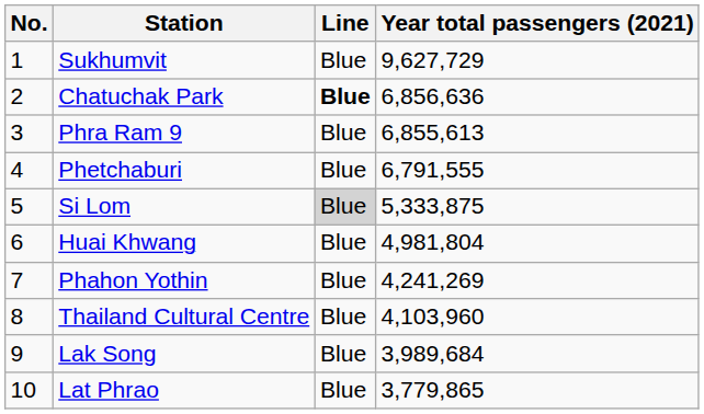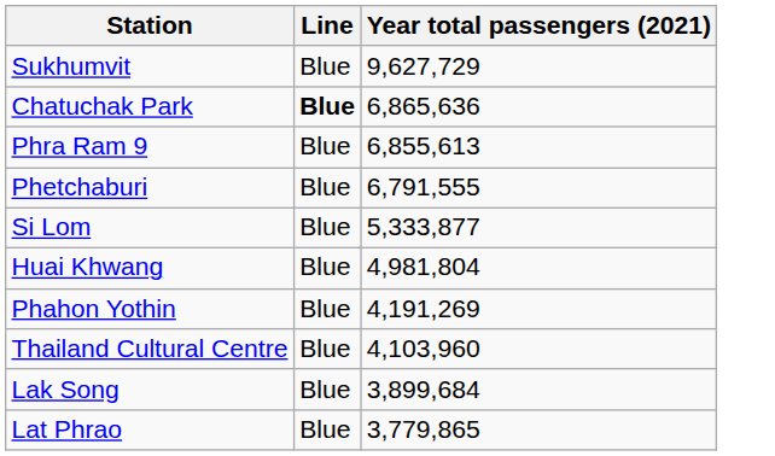 <table class="wikitable">
 <tr>
-<th>No.</th>
 <th>Station</th>
 <th>Line</th>
 <th>Year total passengers (2021)</th>
 </tr>
 <tr>
-<td>1</td>
 <td><a href='#'>Sukhumvit</a></td>
 <td>Blue</td>
 <td>9,627,729</td>
 </tr>
 <tr>
-<td>2</td>
 <td><a href='#'>Chatuchak Park</a></td>
 <td><strong>Blue</strong></td>
-<td>6,856,636</td>
+<td>6,865,636</td>
 </tr>
 <tr>
-<td>3</td>
 <td><a href='#'>Phra Ram 9</a></td>
 <td>Blue</td>
 <td>6,855,613</td>
 </tr>
 <tr>
-<td>4</td>
 <td><a href='#'>Phetchaburi</a></td>
 <td>Blue</td>
 <td>6,791,555</td>
 </tr>
 <tr>
-<td>5</td>
 <td><a href='#'>Si Lom</a></td>
-<td style="background: lightgrey;">Blue</td>
-<td>5,333,875</td>
+<td>Blue</td>
+<td>5,333,877</td>
 </tr>
 <tr>
-<td>6</td>
 <td><a href='#'>Huai Khwang</a></td>
 <td>Blue</td>
 <td>4,981,804</td>
 </tr>
 <tr>
-<td>7</td>
 <td><a href='#'>Phahon Yothin</a></td>
 <td>Blue</td>
-<td>4,241,269</td>
+<td>4,191,269</td>
 </tr>
 <tr>
-<td>8</td>
 <td><a href='#'>Thailand Cultural Centre</a></td>
 <td>Blue</td>
 <td>4,103,960</td>
 </tr>
 <tr>
-<td>9</td>
 <td><a href='#'>Lak Song</a></td>
 <td>Blue</td>
-<td>3,989,684</td>
+<td>3,899,684</td>
 </tr>
 <tr>
-<td>10</td>
 <td><a href='#'>Lat Phrao</a></td>
 <td>Blue</td>
 <td>3,779,865</td>
 </tr>
 </table>
